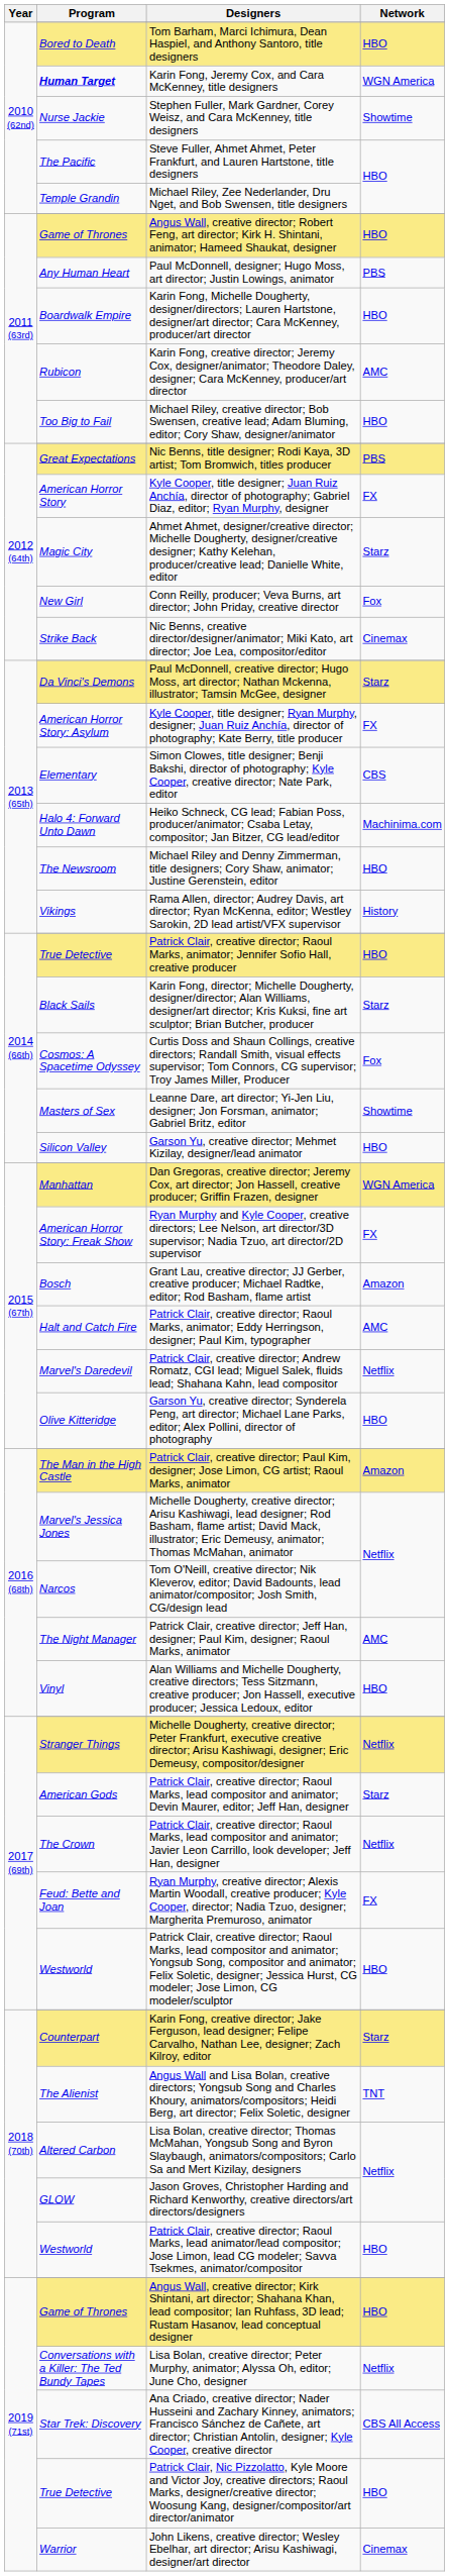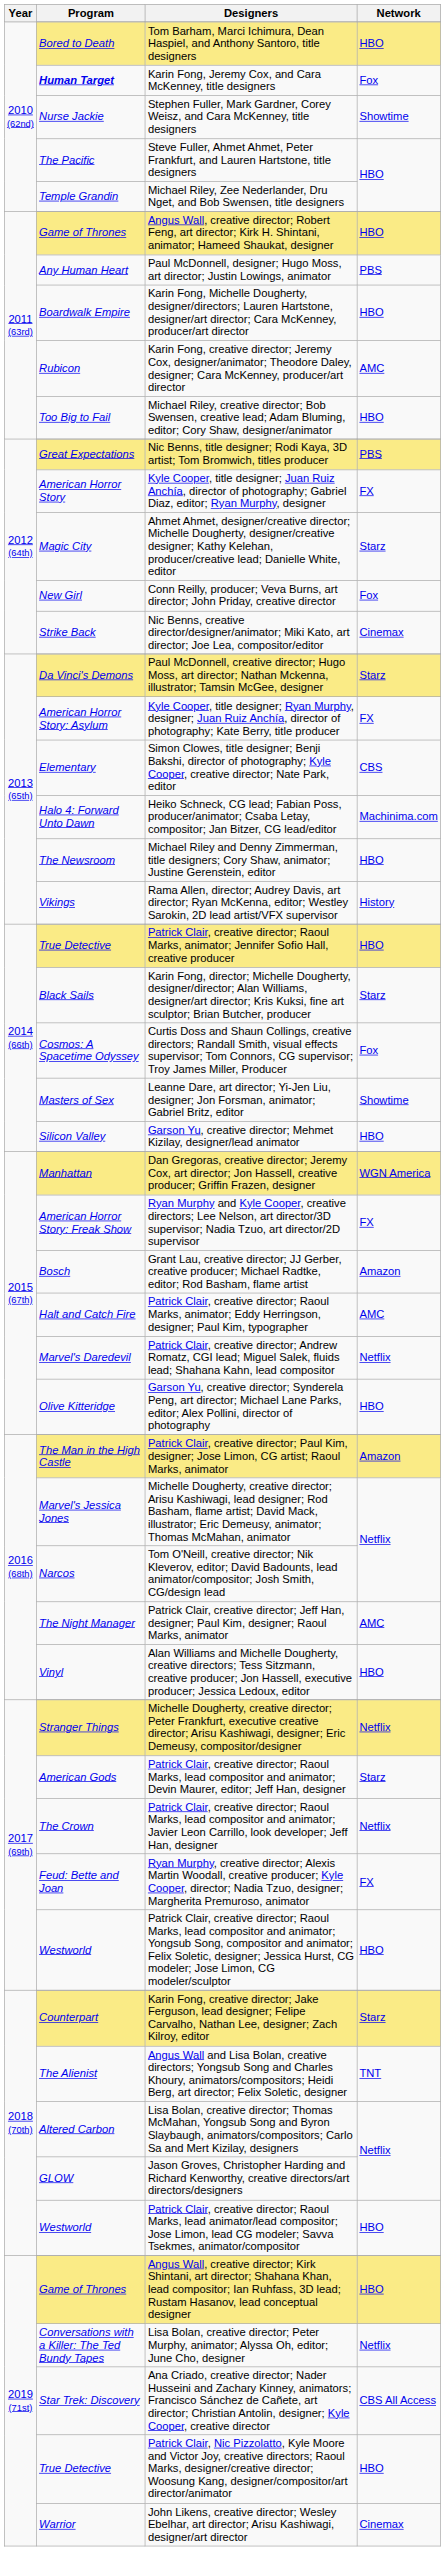 <table class="wikitable" style="width:100%">
 <tr bgcolor="#bebebe">
 <th width="5%">Year</th>
 <th width="30%">Program</th>
 <th width="60%">Designers</th>
 <th width="5%">Network</th>
 </tr>
 <tr>
 <td rowspan=6 style="text-align:center"><a href='#'>2010</a><br><small><a href='#'>(62nd)</a></small><br></td>
 </tr>
 <tr style="background:#FAEB86">
 <td><em><a href='#'>Bored to Death</a></em></td>
 <td>Tom Barham, Marci Ichimura, Dean Haspiel, and Anthony Santoro, title designers</td>
 <td><a href='#'>HBO</a></td>
 </tr>
 <tr>
 <td><strong><em><a href='#'>Human Target</a></em></strong></td>
 <td>Karin Fong, Jeremy Cox, and Cara McKenney, title designers</td>
-<td><a href='#'>WGN America</a></td>
+<td><a href='#'>Fox</a></td>
 </tr>
 <tr>
 <td><em><a href='#'>Nurse Jackie</a></em></td>
 <td>Stephen Fuller, Mark Gardner, Corey Weisz, and Cara McKenney, title designers</td>
 <td><a href='#'>Showtime</a></td>
 </tr>
 <tr>
 <td><em><a href='#'>The Pacific</a></em></td>
 <td>Steve Fuller, Ahmet Ahmet, Peter Frankfurt, and Lauren Hartstone, title designers</td>
 <td rowspan=2><a href='#'>HBO</a></td>
 </tr>
 <tr>
 <td><em><a href='#'>Temple Grandin</a></em></td>
 <td>Michael Riley, Zee Nederlander, Dru Nget, and Bob Swensen, title designers</td>
 </tr>
 <tr>
 <td rowspan=6 style="text-align:center"><a href='#'>2011</a><br><small><a href='#'>(63rd)</a></small><br></td>
 </tr>
 <tr style="background:#FAEB86">
 <td><em><a href='#'>Game of Thrones</a></em></td>
 <td><a href='#'>Angus Wall</a>, creative director; Robert Feng, art director; Kirk H. Shintani, animator; Hameed Shaukat, designer</td>
 <td><a href='#'>HBO</a></td>
 </tr>
 <tr>
 <td><em><a href='#'>Any Human Heart</a></em></td>
 <td>Paul McDonnell, designer; Hugo Moss, art director; Justin Lowings, animator</td>
 <td><a href='#'>PBS</a></td>
 </tr>
 <tr>
 <td><em><a href='#'>Boardwalk Empire</a></em></td>
 <td>Karin Fong, Michelle Dougherty, designer/directors; Lauren Hartstone, designer/art director; Cara McKenney, producer/art director</td>
 <td><a href='#'>HBO</a></td>
 </tr>
 <tr>
 <td><em><a href='#'>Rubicon</a></em></td>
 <td>Karin Fong, creative director; Jeremy Cox, designer/animator; Theodore Daley, designer; Cara McKenney, producer/art director</td>
 <td><a href='#'>AMC</a></td>
 </tr>
 <tr>
 <td><em><a href='#'>Too Big to Fail</a></em></td>
 <td>Michael Riley, creative director; Bob Swensen, creative lead; Adam Bluming, editor; Cory Shaw, designer/animator</td>
 <td><a href='#'>HBO</a></td>
 </tr>
 <tr>
 <td rowspan=6 style="text-align:center"><a href='#'>2012</a><br><small><a href='#'>(64th)</a></small><br></td>
 </tr>
 <tr style="background:#FAEB86">
 <td><em><a href='#'>Great Expectations</a></em></td>
 <td>Nic Benns, title designer; Rodi Kaya, 3D artist; Tom Bromwich, titles producer</td>
 <td><a href='#'>PBS</a></td>
 </tr>
 <tr>
 <td><em><a href='#'>American Horror Story</a></em></td>
 <td><a href='#'>Kyle Cooper</a>, title designer; <a href='#'>Juan Ruiz Anchía</a>, director of photography; Gabriel Diaz, editor; <a href='#'>Ryan Murphy</a>, designer</td>
 <td><a href='#'>FX</a></td>
 </tr>
 <tr>
 <td><em><a href='#'>Magic City</a></em></td>
 <td>Ahmet Ahmet, designer/creative director; Michelle Dougherty, designer/creative designer; Kathy Kelehan, producer/creative lead; Danielle White, editor</td>
 <td><a href='#'>Starz</a></td>
 </tr>
 <tr>
 <td><em><a href='#'>New Girl</a></em></td>
 <td>Conn Reilly, producer; Veva Burns, art director; John Priday, creative director</td>
 <td><a href='#'>Fox</a></td>
 </tr>
 <tr>
 <td><em><a href='#'>Strike Back</a></em></td>
 <td>Nic Benns, creative director/designer/animator; Miki Kato, art director; Joe Lea, compositor/editor</td>
 <td><a href='#'>Cinemax</a></td>
 </tr>
 <tr>
 <td rowspan=7 style="text-align:center"><a href='#'>2013</a><br><small><a href='#'>(65th)</a></small><br></td>
 </tr>
 <tr style="background:#FAEB86">
 <td><em><a href='#'>Da Vinci's Demons</a></em></td>
 <td>Paul McDonnell, creative director; Hugo Moss, art director; Nathan Mckenna, illustrator; Tamsin McGee, designer</td>
 <td><a href='#'>Starz</a></td>
 </tr>
 <tr>
 <td><em><a href='#'>American Horror Story: Asylum</a></em></td>
 <td><a href='#'>Kyle Cooper</a>, title designer; <a href='#'>Ryan Murphy</a>, designer; <a href='#'>Juan Ruiz Anchía</a>, director of photography; Kate Berry, title producer</td>
 <td><a href='#'>FX</a></td>
 </tr>
 <tr>
 <td><em><a href='#'>Elementary</a></em></td>
 <td>Simon Clowes, title designer; Benji Bakshi, director of photography; <a href='#'>Kyle Cooper</a>, creative director; Nate Park, editor</td>
 <td><a href='#'>CBS</a></td>
 </tr>
 <tr>
 <td><em><a href='#'>Halo 4: Forward Unto Dawn</a></em></td>
 <td>Heiko Schneck, CG lead; Fabian Poss, producer/animator; Csaba Letay, compositor; Jan Bitzer, CG lead/editor</td>
 <td><a href='#'>Machinima.com</a></td>
 </tr>
 <tr>
 <td><em><a href='#'>The Newsroom</a></em></td>
 <td>Michael Riley and Denny Zimmerman, title designers; Cory Shaw, animator; Justine Gerenstein, editor</td>
 <td><a href='#'>HBO</a></td>
 </tr>
 <tr>
 <td><em><a href='#'>Vikings</a></em></td>
 <td>Rama Allen, director; Audrey Davis, art director; Ryan McKenna, editor; Westley Sarokin, 2D lead artist/VFX supervisor</td>
 <td><a href='#'>History</a></td>
 </tr>
 <tr>
 <td rowspan=6 style="text-align:center"><a href='#'>2014</a><br><small><a href='#'>(66th)</a></small><br></td>
 </tr>
 <tr style="background:#FAEB86">
 <td><em><a href='#'>True Detective</a></em></td>
 <td><a href='#'>Patrick Clair</a>, creative director; Raoul Marks, animator; Jennifer Sofio Hall, creative producer</td>
 <td><a href='#'>HBO</a></td>
 </tr>
 <tr>
 <td><em><a href='#'>Black Sails</a></em></td>
 <td>Karin Fong, director; Michelle Dougherty, designer/director; Alan Williams, designer/art director; Kris Kuksi, fine art sculptor; Brian Butcher, producer</td>
 <td><a href='#'>Starz</a></td>
 </tr>
 <tr>
 <td><em><a href='#'>Cosmos: A Spacetime Odyssey</a></em></td>
 <td>Curtis Doss and Shaun Collings, creative directors; Randall Smith, visual effects supervisor; Tom Connors, CG supervisor; Troy James Miller, Producer</td>
 <td><a href='#'>Fox</a></td>
 </tr>
 <tr>
 <td><em><a href='#'>Masters of Sex</a></em></td>
 <td>Leanne Dare, art director; Yi-Jen Liu, designer; Jon Forsman, animator; Gabriel Britz, editor</td>
 <td><a href='#'>Showtime</a></td>
 </tr>
 <tr>
 <td><em><a href='#'>Silicon Valley</a></em></td>
 <td><a href='#'>Garson Yu</a>, creative director; Mehmet Kizilay, designer/lead animator</td>
 <td><a href='#'>HBO</a></td>
 </tr>
 <tr>
 <td rowspan=7 style="text-align:center"><a href='#'>2015</a><br><small><a href='#'>(67th)</a></small><br></td>
 </tr>
 <tr style="background:#FAEB86">
 <td><em><a href='#'>Manhattan</a></em></td>
 <td>Dan Gregoras, creative director; Jeremy Cox, art director; Jon Hassell, creative producer; Griffin Frazen, designer</td>
 <td><a href='#'>WGN America</a></td>
 </tr>
 <tr>
 <td><em><a href='#'>American Horror Story: Freak Show</a></em></td>
 <td><a href='#'>Ryan Murphy</a> and <a href='#'>Kyle Cooper</a>, creative directors; Lee Nelson, art director/3D supervisor; Nadia Tzuo, art director/2D supervisor</td>
 <td><a href='#'>FX</a></td>
 </tr>
 <tr>
 <td><em><a href='#'>Bosch</a></em></td>
 <td>Grant Lau, creative director; JJ Gerber, creative producer; Michael Radtke, editor; Rod Basham, flame artist</td>
 <td><a href='#'>Amazon</a></td>
 </tr>
 <tr>
 <td><em><a href='#'>Halt and Catch Fire</a></em></td>
 <td><a href='#'>Patrick Clair</a>, creative director; Raoul Marks, animator; Eddy Herringson, designer; Paul Kim, typographer</td>
 <td><a href='#'>AMC</a></td>
 </tr>
 <tr>
 <td><em><a href='#'>Marvel's Daredevil</a></em></td>
 <td><a href='#'>Patrick Clair</a>, creative director; Andrew Romatz, CGI lead; Miguel Salek, fluids lead; Shahana Kahn, lead compositor</td>
 <td><a href='#'>Netflix</a></td>
 </tr>
 <tr>
 <td><em><a href='#'>Olive Kitteridge</a></em></td>
 <td><a href='#'>Garson Yu</a>, creative director; Synderela Peng, art director; Michael Lane Parks, editor; Alex Pollini, director of photography</td>
 <td><a href='#'>HBO</a></td>
 </tr>
 <tr>
 <td rowspan=6 style="text-align:center"><a href='#'>2016</a><br><small><a href='#'>(68th)</a></small><br></td>
 </tr>
 <tr style="background:#FAEB86">
 <td><em><a href='#'>The Man in the High Castle</a></em></td>
 <td><a href='#'>Patrick Clair</a>, creative director; Paul Kim, designer; Jose Limon, CG artist; Raoul Marks, animator</td>
 <td><a href='#'>Amazon</a></td>
 </tr>
 <tr>
 <td><em><a href='#'>Marvel's Jessica Jones</a></em></td>
 <td>Michelle Dougherty, creative director; Arisu Kashiwagi, lead designer; Rod Basham, flame artist; David Mack, illustrator; Eric Demeusy, animator; Thomas McMahan, animator</td>
 <td rowspan=2><a href='#'>Netflix</a></td>
 </tr>
 <tr>
 <td><em><a href='#'>Narcos</a></em></td>
 <td>Tom O'Neill, creative director; Nik Kleverov, editor; David Badounts, lead animator/compositor; Josh Smith, CG/design lead</td>
 </tr>
 <tr>
 <td><em><a href='#'>The Night Manager</a></em></td>
 <td>Patrick Clair, creative director; Jeff Han, designer; Paul Kim, designer; Raoul Marks, animator</td>
 <td><a href='#'>AMC</a></td>
 </tr>
 <tr>
 <td><em><a href='#'>Vinyl</a></em></td>
 <td>Alan Williams and Michelle Dougherty, creative directors; Tess Sitzmann, creative producer; Jon Hassell, executive producer; Jessica Ledoux, editor</td>
 <td><a href='#'>HBO</a></td>
 </tr>
 <tr>
 <td rowspan=6 style="text-align:center"><a href='#'>2017</a><br><small><a href='#'>(69th)</a></small><br></td>
 </tr>
 <tr style="background:#FAEB86;">
 <td><em><a href='#'>Stranger Things</a></em></td>
 <td>Michelle Dougherty, creative director; Peter Frankfurt, executive creative director; Arisu Kashiwagi, designer; Eric Demeusy, compositor/designer</td>
 <td><a href='#'>Netflix</a></td>
 </tr>
 <tr>
 <td><em><a href='#'>American Gods</a></em></td>
 <td><a href='#'>Patrick Clair</a>, creative director; Raoul Marks, lead compositor and animator; Devin Maurer, editor; Jeff Han, designer</td>
 <td><a href='#'>Starz</a></td>
 </tr>
 <tr>
 <td><em><a href='#'>The Crown</a></em></td>
 <td><a href='#'>Patrick Clair</a>, creative director; Raoul Marks, lead compositor and animator; Javier Leon Carrillo, look developer; Jeff Han, designer</td>
 <td><a href='#'>Netflix</a></td>
 </tr>
 <tr>
 <td><em><a href='#'>Feud: Bette and Joan</a></em></td>
 <td><a href='#'>Ryan Murphy</a>, creative director; Alexis Martin Woodall, creative producer; <a href='#'>Kyle Cooper</a>, director; Nadia Tzuo, designer; Margherita Premuroso, animator</td>
 <td><a href='#'>FX</a></td>
 </tr>
 <tr>
 <td><em><a href='#'>Westworld</a></em></td>
 <td>Patrick Clair, creative director; Raoul Marks, lead compositor and animator; Yongsub Song, compositor and animator; Felix Soletic, designer; Jessica Hurst, CG modeler; Jose Limon, CG modeler/sculptor</td>
 <td><a href='#'>HBO</a></td>
 </tr>
 <tr>
 <td rowspan=6 style="text-align:center"><a href='#'>2018</a><br><small><a href='#'>(70th)</a></small><br></td>
 </tr>
 <tr style="background:#FAEB86;">
 <td><em><a href='#'>Counterpart</a></em></td>
 <td>Karin Fong, creative director; Jake Ferguson, lead designer; Felipe Carvalho, Nathan Lee, designer; Zach Kilroy, editor</td>
 <td><a href='#'>Starz</a></td>
 </tr>
 <tr>
 <td><em><a href='#'>The Alienist</a></em></td>
 <td><a href='#'>Angus Wall</a> and Lisa Bolan, creative directors; Yongsub Song and Charles Khoury, animators/compositors; Heidi Berg, art director; Felix Soletic, designer</td>
 <td><a href='#'>TNT</a></td>
 </tr>
 <tr>
 <td><em><a href='#'>Altered Carbon</a></em></td>
 <td>Lisa Bolan, creative director; Thomas McMahan, Yongsub Song and Byron Slaybaugh, animators/compositors; Carlo Sa and Mert Kizilay, designers</td>
 <td rowspan=2><a href='#'>Netflix</a></td>
 </tr>
 <tr>
 <td><em><a href='#'>GLOW</a></em></td>
 <td>Jason Groves, Christopher Harding and Richard Kenworthy, creative directors/art directors/designers</td>
 </tr>
 <tr>
 <td><em><a href='#'>Westworld</a></em></td>
 <td><a href='#'>Patrick Clair</a>, creative director; Raoul Marks, lead animator/lead compositor; Jose Limon, lead CG modeler; Savva Tsekmes, animator/compositor</td>
 <td><a href='#'>HBO</a></td>
 </tr>
 <tr>
 <td rowspan=6 style="text-align:center"><a href='#'>2019</a><br><small><a href='#'>(71st)</a></small><br></td>
 </tr>
 <tr style="background:#FAEB86;">
 <td><em><a href='#'>Game of Thrones</a></em></td>
 <td><a href='#'>Angus Wall</a>, creative director; Kirk Shintani, art director; Shahana Khan, lead compositor; Ian Ruhfass, 3D lead; Rustam Hasanov, lead conceptual designer</td>
 <td><a href='#'>HBO</a></td>
 </tr>
 <tr>
 <td><em><a href='#'>Conversations with a Killer: The Ted Bundy Tapes</a></em></td>
 <td>Lisa Bolan, creative director; Peter Murphy, animator; Alyssa Oh, editor; June Cho, designer</td>
 <td><a href='#'>Netflix</a></td>
 </tr>
 <tr>
 <td><em><a href='#'>Star Trek: Discovery</a></em></td>
 <td>Ana Criado, creative director; Nader Husseini and Zachary Kinney, animators; Francisco Sánchez de Cañete, art director; Christian Antolin, designer; <a href='#'>Kyle Cooper</a>, creative director</td>
 <td><a href='#'>CBS All Access</a></td>
 </tr>
 <tr>
 <td><em><a href='#'>True Detective</a></em></td>
 <td><a href='#'>Patrick Clair</a>, <a href='#'>Nic Pizzolatto</a>, Kyle Moore and Victor Joy, creative directors; Raoul Marks, designer/creative director; Woosung Kang, designer/compositor/art director/animator</td>
 <td><a href='#'>HBO</a></td>
 </tr>
 <tr>
 <td><em><a href='#'>Warrior</a></em></td>
 <td>John Likens, creative director; Wesley Ebelhar, art director; Arisu Kashiwagi, designer/art director</td>
 <td><a href='#'>Cinemax</a></td>
 </tr>
 </table>
